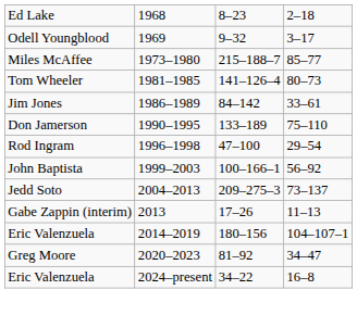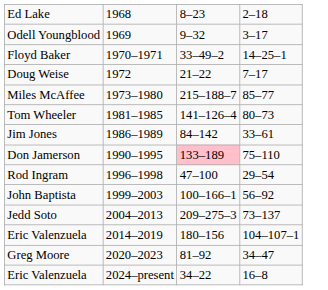 <table class="wikitable">
 <tr>
 <td>Ed Lake</td>
 <td>1968</td>
 <td>8–23</td>
 <td>2–18</td>
 </tr>
 <tr>
 <td>Odell Youngblood</td>
 <td>1969</td>
 <td>9–32</td>
 <td>3–17</td>
+</tr>
+<tr>
+<td>Floyd Baker</td>
+<td>1970–1971</td>
+<td>33–49–2</td>
+<td>14–25–1</td>
+</tr>
+<tr>
+<td>Doug Weise</td>
+<td>1972</td>
+<td>21–22</td>
+<td>7–17</td>
 </tr>
 <tr>
 <td>Miles McAffee</td>
 <td>1973–1980</td>
 <td>215–188–7</td>
 <td>85–77</td>
 </tr>
 <tr>
 <td>Tom Wheeler</td>
 <td>1981–1985</td>
 <td>141–126–4</td>
 <td>80–73</td>
 </tr>
 <tr>
 <td>Jim Jones</td>
 <td>1986–1989</td>
 <td>84–142</td>
 <td>33–61</td>
 </tr>
 <tr>
 <td>Don Jamerson</td>
 <td>1990–1995</td>
-<td>133–189</td>
+<td style="background: pink;">133–189</td>
 <td>75–110</td>
 </tr>
 <tr>
 <td>Rod Ingram</td>
 <td>1996–1998</td>
 <td>47–100</td>
 <td>29–54</td>
 </tr>
 <tr>
 <td>John Baptista</td>
 <td>1999–2003</td>
 <td>100–166–1</td>
 <td>56–92</td>
 </tr>
 <tr>
 <td>Jedd Soto</td>
 <td>2004–2013</td>
 <td>209–275–3</td>
 <td>73–137</td>
 </tr>
 <tr>
-<td>Gabe Zappin (interim)</td>
-<td>2013</td>
-<td>17–26</td>
-<td>11–13</td>
-</tr>
-<tr>
 <td>Eric Valenzuela</td>
 <td>2014–2019</td>
 <td>180–156</td>
 <td>104–107–1</td>
 </tr>
 <tr>
 <td>Greg Moore</td>
 <td>2020–2023</td>
 <td>81–92</td>
 <td>34–47</td>
 </tr>
 <tr>
 <td>Eric Valenzuela</td>
 <td>2024–present</td>
 <td>34–22</td>
 <td>16–8</td>
 </tr>
 </table>
